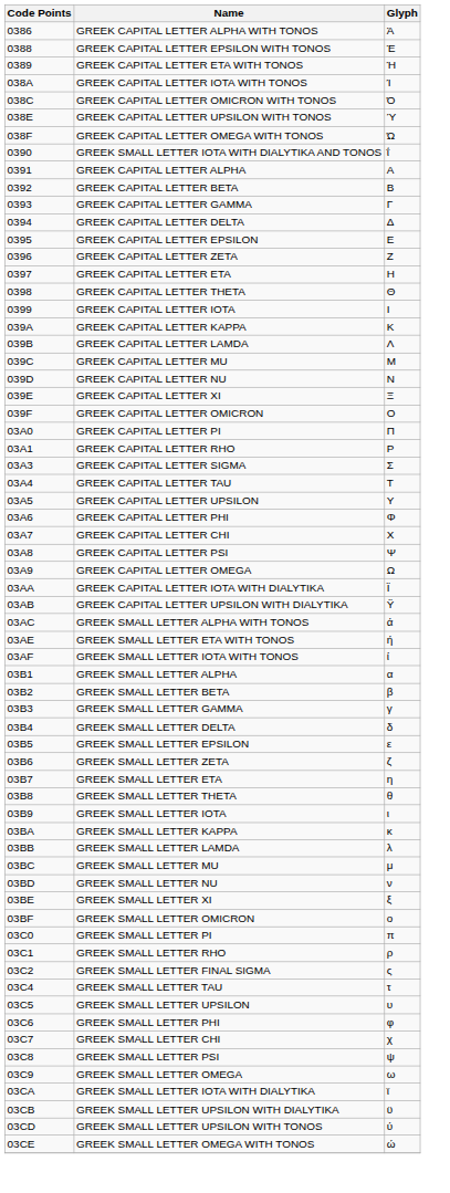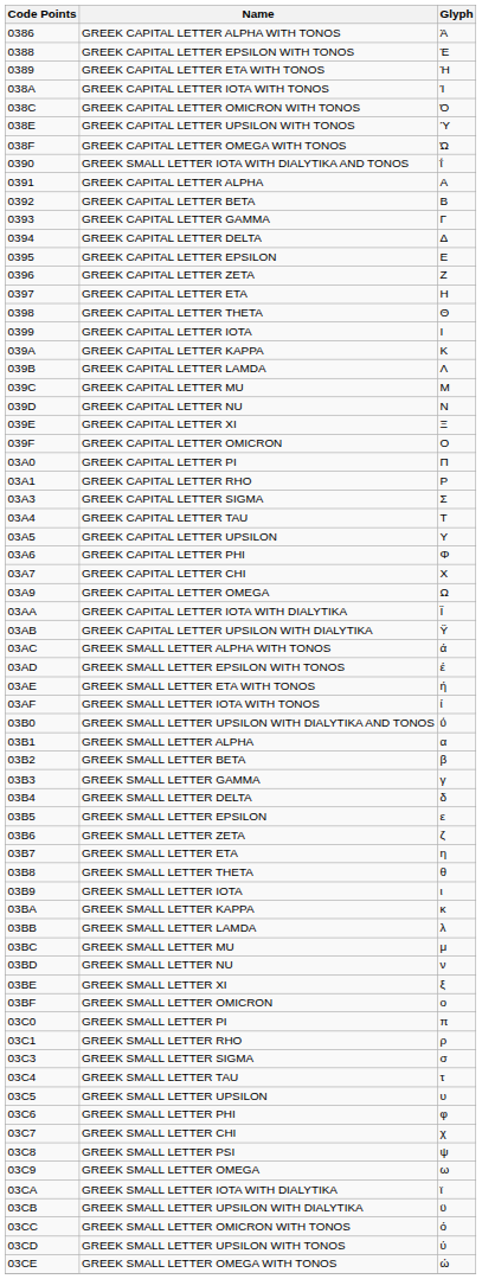 <table class="wikitable zebra mw-collapsible mw-collapsed">
 <tr>
 <th>Code Points</th>
 <th>Name</th>
 <th>Glyph</th>
 </tr>
 <tr>
 <td>0386</td>
 <td>GREEK CAPITAL LETTER ALPHA WITH TONOS</td>
 <td>Ά</td>
 </tr>
 <tr>
 <td>0388</td>
 <td>GREEK CAPITAL LETTER EPSILON WITH TONOS</td>
 <td>Έ</td>
 </tr>
 <tr>
 <td>0389</td>
 <td>GREEK CAPITAL LETTER ETA WITH TONOS</td>
 <td>Ή</td>
 </tr>
 <tr>
 <td>038A</td>
 <td>GREEK CAPITAL LETTER IOTA WITH TONOS</td>
 <td>Ί</td>
 </tr>
 <tr>
 <td>038C</td>
 <td>GREEK CAPITAL LETTER OMICRON WITH TONOS</td>
 <td>Ό</td>
 </tr>
 <tr>
 <td>038E</td>
 <td>GREEK CAPITAL LETTER UPSILON WITH TONOS</td>
 <td>Ύ</td>
 </tr>
 <tr>
 <td>038F</td>
 <td>GREEK CAPITAL LETTER OMEGA WITH TONOS</td>
 <td>Ώ</td>
 </tr>
 <tr>
 <td>0390</td>
 <td>GREEK SMALL LETTER IOTA WITH DIALYTIKA AND TONOS</td>
 <td>ΐ</td>
 </tr>
 <tr>
 <td>0391</td>
 <td>GREEK CAPITAL LETTER ALPHA</td>
 <td>Α</td>
 </tr>
 <tr>
 <td>0392</td>
 <td>GREEK CAPITAL LETTER BETA</td>
 <td>Β</td>
 </tr>
 <tr>
 <td>0393</td>
 <td>GREEK CAPITAL LETTER GAMMA</td>
 <td>Γ</td>
 </tr>
 <tr>
 <td>0394</td>
 <td>GREEK CAPITAL LETTER DELTA</td>
 <td>Δ</td>
 </tr>
 <tr>
 <td>0395</td>
 <td>GREEK CAPITAL LETTER EPSILON</td>
 <td>Ε</td>
 </tr>
 <tr>
 <td>0396</td>
 <td>GREEK CAPITAL LETTER ZETA</td>
 <td>Ζ</td>
 </tr>
 <tr>
 <td>0397</td>
 <td>GREEK CAPITAL LETTER ETA</td>
 <td>Η</td>
 </tr>
 <tr>
 <td>0398</td>
 <td>GREEK CAPITAL LETTER THETA</td>
 <td>Θ</td>
 </tr>
 <tr>
 <td>0399</td>
 <td>GREEK CAPITAL LETTER IOTA</td>
 <td>Ι</td>
 </tr>
 <tr>
 <td>039A</td>
 <td>GREEK CAPITAL LETTER KAPPA</td>
 <td>Κ</td>
 </tr>
 <tr>
 <td>039B</td>
 <td>GREEK CAPITAL LETTER LAMDA</td>
 <td>Λ</td>
 </tr>
 <tr>
 <td>039C</td>
 <td>GREEK CAPITAL LETTER MU</td>
 <td>Μ</td>
 </tr>
 <tr>
 <td>039D</td>
 <td>GREEK CAPITAL LETTER NU</td>
 <td>Ν</td>
 </tr>
 <tr>
 <td>039E</td>
 <td>GREEK CAPITAL LETTER XI</td>
 <td>Ξ</td>
 </tr>
 <tr>
 <td>039F</td>
 <td>GREEK CAPITAL LETTER OMICRON</td>
 <td>Ο</td>
 </tr>
 <tr>
 <td>03A0</td>
 <td>GREEK CAPITAL LETTER PI</td>
 <td>Π</td>
 </tr>
 <tr>
 <td>03A1</td>
 <td>GREEK CAPITAL LETTER RHO</td>
 <td>Ρ</td>
 </tr>
 <tr>
 <td>03A3</td>
 <td>GREEK CAPITAL LETTER SIGMA</td>
 <td>Σ</td>
 </tr>
 <tr>
 <td>03A4</td>
 <td>GREEK CAPITAL LETTER TAU</td>
 <td>Τ</td>
 </tr>
 <tr>
 <td>03A5</td>
 <td>GREEK CAPITAL LETTER UPSILON</td>
 <td>Υ</td>
 </tr>
 <tr>
 <td>03A6</td>
 <td>GREEK CAPITAL LETTER PHI</td>
 <td>Φ</td>
 </tr>
 <tr>
 <td>03A7</td>
 <td>GREEK CAPITAL LETTER CHI</td>
 <td>Χ</td>
 </tr>
 <tr>
-<td>03A8</td>
-<td>GREEK CAPITAL LETTER PSI</td>
-<td>Ψ</td>
-</tr>
-<tr>
 <td>03A9</td>
 <td>GREEK CAPITAL LETTER OMEGA</td>
 <td>Ω</td>
 </tr>
 <tr>
 <td>03AA</td>
 <td>GREEK CAPITAL LETTER IOTA WITH DIALYTIKA</td>
 <td>Ϊ</td>
 </tr>
 <tr>
 <td>03AB</td>
 <td>GREEK CAPITAL LETTER UPSILON WITH DIALYTIKA</td>
 <td>Ϋ</td>
 </tr>
 <tr>
 <td>03AC</td>
 <td>GREEK SMALL LETTER ALPHA WITH TONOS</td>
 <td>ά</td>
 </tr>
 <tr>
+<td>03AD</td>
+<td>GREEK SMALL LETTER EPSILON WITH TONOS</td>
+<td>έ</td>
+</tr>
+<tr>
 <td>03AE</td>
 <td>GREEK SMALL LETTER ETA WITH TONOS</td>
 <td>ή</td>
 </tr>
 <tr>
 <td>03AF</td>
 <td>GREEK SMALL LETTER IOTA WITH TONOS</td>
 <td>ί</td>
+</tr>
+<tr>
+<td>03B0</td>
+<td>GREEK SMALL LETTER UPSILON WITH DIALYTIKA AND TONOS</td>
+<td>ΰ</td>
 </tr>
 <tr>
 <td>03B1</td>
 <td>GREEK SMALL LETTER ALPHA</td>
 <td>α</td>
 </tr>
 <tr>
 <td>03B2</td>
 <td>GREEK SMALL LETTER BETA</td>
 <td>β</td>
 </tr>
 <tr>
 <td>03B3</td>
 <td>GREEK SMALL LETTER GAMMA</td>
 <td>γ</td>
 </tr>
 <tr>
 <td>03B4</td>
 <td>GREEK SMALL LETTER DELTA</td>
 <td>δ</td>
 </tr>
 <tr>
 <td>03B5</td>
 <td>GREEK SMALL LETTER EPSILON</td>
 <td>ε</td>
 </tr>
 <tr>
 <td>03B6</td>
 <td>GREEK SMALL LETTER ZETA</td>
 <td>ζ</td>
 </tr>
 <tr>
 <td>03B7</td>
 <td>GREEK SMALL LETTER ETA</td>
 <td>η</td>
 </tr>
 <tr>
 <td>03B8</td>
 <td>GREEK SMALL LETTER THETA</td>
 <td>θ</td>
 </tr>
 <tr>
 <td>03B9</td>
 <td>GREEK SMALL LETTER IOTA</td>
 <td>ι</td>
 </tr>
 <tr>
 <td>03BA</td>
 <td>GREEK SMALL LETTER KAPPA</td>
 <td>κ</td>
 </tr>
 <tr>
 <td>03BB</td>
 <td>GREEK SMALL LETTER LAMDA</td>
 <td>λ</td>
 </tr>
 <tr>
 <td>03BC</td>
 <td>GREEK SMALL LETTER MU</td>
 <td>μ</td>
 </tr>
 <tr>
 <td>03BD</td>
 <td>GREEK SMALL LETTER NU</td>
 <td>ν</td>
 </tr>
 <tr>
 <td>03BE</td>
 <td>GREEK SMALL LETTER XI</td>
 <td>ξ</td>
 </tr>
 <tr>
 <td>03BF</td>
 <td>GREEK SMALL LETTER OMICRON</td>
 <td>ο</td>
 </tr>
 <tr>
 <td>03C0</td>
 <td>GREEK SMALL LETTER PI</td>
 <td>π</td>
 </tr>
 <tr>
 <td>03C1</td>
 <td>GREEK SMALL LETTER RHO</td>
 <td>ρ</td>
 </tr>
 <tr>
-<td>03C2</td>
-<td>GREEK SMALL LETTER FINAL SIGMA</td>
-<td>ς</td>
+<td>03C3</td>
+<td>GREEK SMALL LETTER SIGMA</td>
+<td>σ</td>
 </tr>
 <tr>
 <td>03C4</td>
 <td>GREEK SMALL LETTER TAU</td>
 <td>τ</td>
 </tr>
 <tr>
 <td>03C5</td>
 <td>GREEK SMALL LETTER UPSILON</td>
 <td>υ</td>
 </tr>
 <tr>
 <td>03C6</td>
 <td>GREEK SMALL LETTER PHI</td>
 <td>φ</td>
 </tr>
 <tr>
 <td>03C7</td>
 <td>GREEK SMALL LETTER CHI</td>
 <td>χ</td>
 </tr>
 <tr>
 <td>03C8</td>
 <td>GREEK SMALL LETTER PSI</td>
 <td>ψ</td>
 </tr>
 <tr>
 <td>03C9</td>
 <td>GREEK SMALL LETTER OMEGA</td>
 <td>ω</td>
 </tr>
 <tr>
 <td>03CA</td>
 <td>GREEK SMALL LETTER IOTA WITH DIALYTIKA</td>
 <td>ϊ</td>
 </tr>
 <tr>
 <td>03CB</td>
 <td>GREEK SMALL LETTER UPSILON WITH DIALYTIKA</td>
 <td>ϋ</td>
 </tr>
 <tr>
+<td>03CC</td>
+<td>GREEK SMALL LETTER OMICRON WITH TONOS</td>
+<td>ό</td>
+</tr>
+<tr>
 <td>03CD</td>
 <td>GREEK SMALL LETTER UPSILON WITH TONOS</td>
 <td>ύ</td>
 </tr>
 <tr>
 <td>03CE</td>
 <td>GREEK SMALL LETTER OMEGA WITH TONOS</td>
 <td>ώ</td>
 </tr>
 <tr>
 </tr>
 </table>
